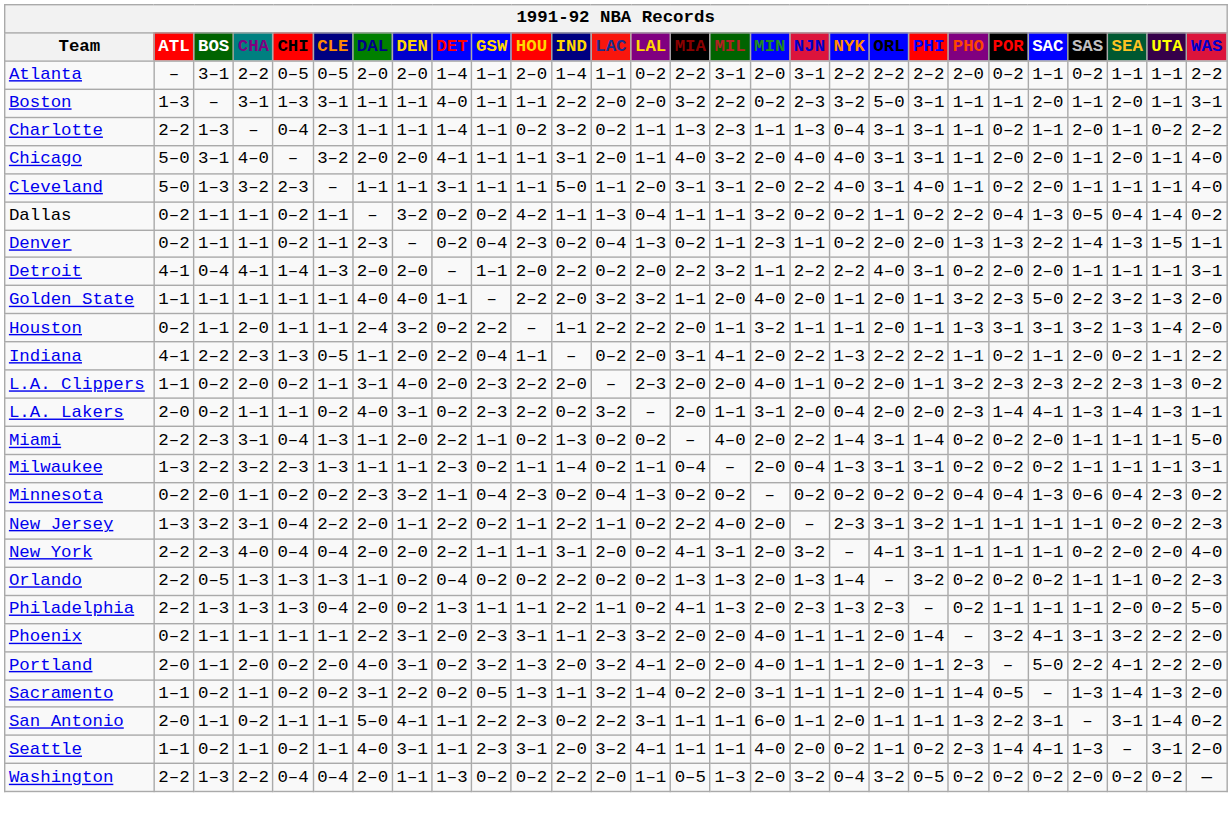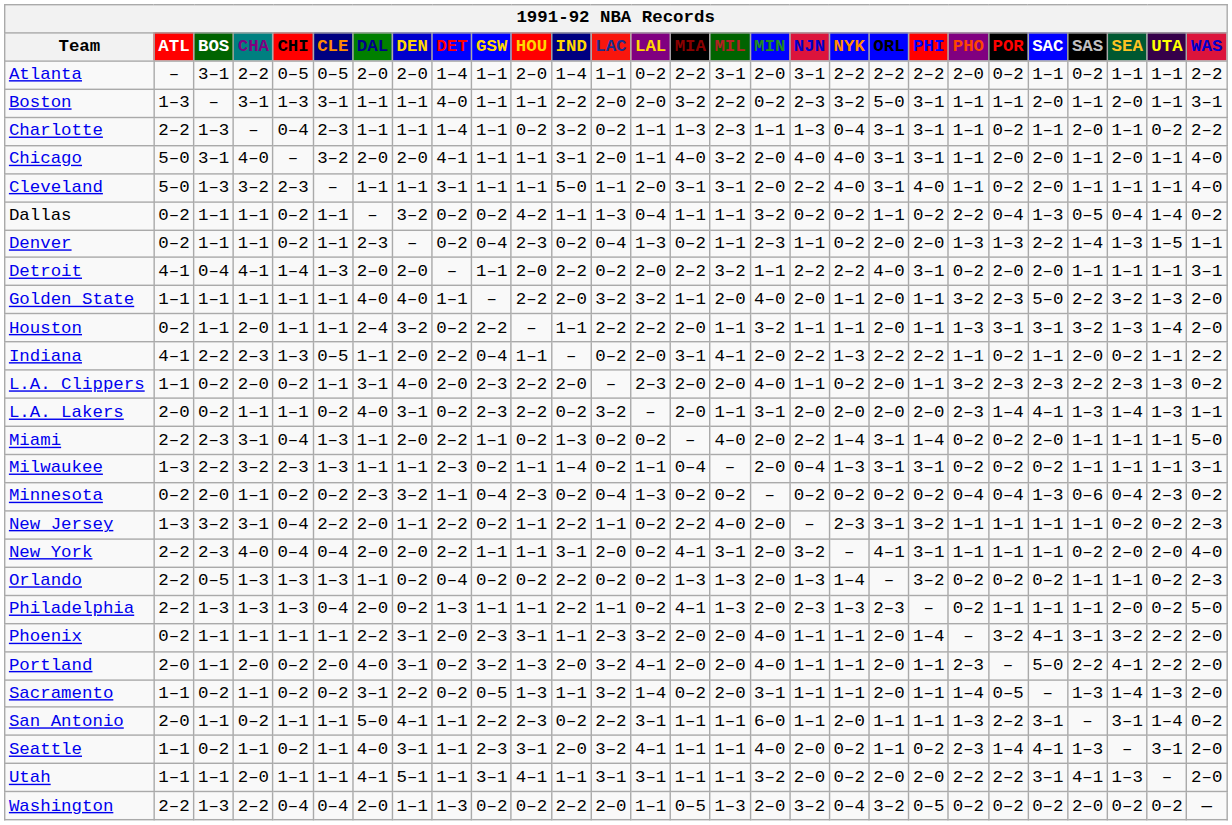 <table class="wikitable" style="font-size:95%; text-align:center;">
 <tr>
 <th colspan=28>1991-92 NBA Records</th>
 </tr>
 <tr>
 <th width=100>Team</th>
 <th style="background:#FF0000;color:#FFFFFF;width=35">ATL</th>
 <th style="background:#006400;color:#FFFFFF;width=35">BOS</th>
 <th style="background:#008080;color:#800080;width=35">CHA</th>
 <th style="background:#FF0000;color:#000000;width=35">CHI</th>
 <th style="background:#000080;color:#FF8C00;width=35">CLE</th>
 <th style="background:#008000;color:#00008B;width=35">DAL</th>
 <th style="background:#0000CD;color:#FFD700;width=35">DEN</th>
 <th style="background:#0000FF;color:#FF0000;width=35">DET</th>
 <th style="background:#0000FF;color:#FFD700;width=35">GSW</th>
 <th style="background:#FF0000;color:#FFD700;width=35">HOU</th>
 <th style="background:#000080;color:#FFD700;width=35">IND</th>
 <th style="background:#F9160D;color:#1A2E8B;width=35">LAC</th>
 <th style="background:#800080;color:#FFD700;width=35">LAL</th>
 <th style="background:#000000;color:#8B0000;width=35">MIA</th>
 <th style="background:#006400;color:#B22222;width=35">MIL</th>
 <th style="background:#0000FF;color:#228B22;width=35">MIN</th>
 <th style="background:#DC143C;color:#0000CD;width=35">NJN</th>
 <th style="background:#0000FF;color:#FF8C00;width=35">NYK</th>
 <th style="background:#0000FF;color:#000000;width=35">ORL</th>
 <th style="background:#FF0000;color:#0000FF;width=35">PHI</th>
 <th style="background:#800080;color:#FF4500;width=35">PHO</th>
 <th style="background:#000000;color:#FF0000;width=35">POR</th>
 <th style="background:#0000FF;color:#FFFFFF;width=35">SAC</th>
 <th style="background:#000000;color:#C0C0C0;width=35">SAS</th>
 <th style="background:#005831;color:#FFC322;width=35">SEA</th>
 <th style="background:#36004A;color:#FFFF00;width=35">UTA</th>
 <th style="background:#DC143C;color:#0000CD;width=35">WAS</th>
 </tr>
 <tr>
 <td style="text-align:left;"><a href='#'>Atlanta</a></td>
 <td>–</td>
 <td>3–1</td>
 <td>2–2</td>
 <td>0–5</td>
 <td>0–5</td>
 <td>2–0</td>
 <td>2–0</td>
 <td>1–4</td>
 <td>1–1</td>
 <td>2–0</td>
 <td>1–4</td>
 <td>1–1</td>
 <td>0–2</td>
 <td>2–2</td>
 <td>3–1</td>
 <td>2–0</td>
 <td>3–1</td>
 <td>2–2</td>
 <td>2–2</td>
 <td>2–2</td>
 <td>2–0</td>
 <td>0–2</td>
 <td>1–1</td>
 <td>0–2</td>
 <td>1–1</td>
 <td>1–1</td>
 <td>2–2</td>
 </tr>
 <tr>
 <td style="text-align:left;"><a href='#'>Boston</a></td>
 <td>1–3</td>
 <td>–</td>
 <td>3–1</td>
 <td>1–3</td>
 <td>3–1</td>
 <td>1–1</td>
 <td>1–1</td>
 <td>4–0</td>
 <td>1–1</td>
 <td>1–1</td>
 <td>2–2</td>
 <td>2–0</td>
 <td>2–0</td>
 <td>3–2</td>
 <td>2–2</td>
 <td>0–2</td>
 <td>2–3</td>
 <td>3–2</td>
 <td>5–0</td>
 <td>3–1</td>
 <td>1–1</td>
 <td>1–1</td>
 <td>2–0</td>
 <td>1–1</td>
 <td>2–0</td>
 <td>1–1</td>
 <td>3–1</td>
 </tr>
 <tr>
 <td style="text-align:left;"><a href='#'>Charlotte</a></td>
 <td>2–2</td>
 <td>1–3</td>
 <td>–</td>
 <td>0–4</td>
 <td>2–3</td>
 <td>1–1</td>
 <td>1–1</td>
 <td>1–4</td>
 <td>1–1</td>
 <td>0–2</td>
 <td>3–2</td>
 <td>0–2</td>
 <td>1–1</td>
 <td>1–3</td>
 <td>2–3</td>
 <td>1–1</td>
 <td>1–3</td>
 <td>0–4</td>
 <td>3–1</td>
 <td>3–1</td>
 <td>1–1</td>
 <td>0–2</td>
 <td>1–1</td>
 <td>2–0</td>
 <td>1–1</td>
 <td>0–2</td>
 <td>2–2</td>
 </tr>
 <tr>
 <td style="text-align:left;"><a href='#'>Chicago</a></td>
 <td>5–0</td>
 <td>3–1</td>
 <td>4–0</td>
 <td>–</td>
 <td>3–2</td>
 <td>2–0</td>
 <td>2–0</td>
 <td>4–1</td>
 <td>1–1</td>
 <td>1–1</td>
 <td>3–1</td>
 <td>2–0</td>
 <td>1–1</td>
 <td>4–0</td>
 <td>3–2</td>
 <td>2–0</td>
 <td>4–0</td>
 <td>4–0</td>
 <td>3–1</td>
 <td>3–1</td>
 <td>1–1</td>
 <td>2–0</td>
 <td>2–0</td>
 <td>1–1</td>
 <td>2–0</td>
 <td>1–1</td>
 <td>4–0</td>
 </tr>
 <tr>
 <td style="text-align:left;"><a href='#'>Cleveland</a></td>
 <td>5–0</td>
 <td>1–3</td>
 <td>3–2</td>
 <td>2–3</td>
 <td>–</td>
 <td>1–1</td>
 <td>1–1</td>
 <td>3–1</td>
 <td>1–1</td>
 <td>1–1</td>
 <td>5–0</td>
 <td>1–1</td>
 <td>2–0</td>
 <td>3–1</td>
 <td>3–1</td>
 <td>2–0</td>
 <td>2–2</td>
 <td>4–0</td>
 <td>3–1</td>
 <td>4–0</td>
 <td>1–1</td>
 <td>0–2</td>
 <td>2–0</td>
 <td>1–1</td>
 <td>1–1</td>
 <td>1–1</td>
 <td>4–0</td>
 </tr>
 <tr>
 <td style="text-align:left;">Dallas</td>
 <td>0–2</td>
 <td>1–1</td>
 <td>1–1</td>
 <td>0–2</td>
 <td>1–1</td>
 <td>–</td>
 <td>3–2</td>
 <td>0–2</td>
 <td>0–2</td>
 <td>4–2</td>
 <td>1–1</td>
 <td>1–3</td>
 <td>0–4</td>
 <td>1–1</td>
 <td>1–1</td>
 <td>3–2</td>
 <td>0–2</td>
 <td>0–2</td>
 <td>1–1</td>
 <td>0–2</td>
 <td>2–2</td>
 <td>0–4</td>
 <td>1–3</td>
 <td>0–5</td>
 <td>0–4</td>
 <td>1–4</td>
 <td>0–2</td>
 </tr>
 <tr>
 <td style="text-align:left;"><a href='#'>Denver</a></td>
 <td>0–2</td>
 <td>1–1</td>
 <td>1–1</td>
 <td>0–2</td>
 <td>1–1</td>
 <td>2–3</td>
 <td>–</td>
 <td>0–2</td>
 <td>0–4</td>
 <td>2–3</td>
 <td>0–2</td>
 <td>0–4</td>
 <td>1–3</td>
 <td>0–2</td>
 <td>1–1</td>
 <td>2–3</td>
 <td>1–1</td>
 <td>0–2</td>
 <td>2–0</td>
 <td>2–0</td>
 <td>1–3</td>
 <td>1–3</td>
 <td>2–2</td>
 <td>1–4</td>
 <td>1–3</td>
 <td>1–5</td>
 <td>1–1</td>
 </tr>
 <tr>
 <td style="text-align:left;"><a href='#'>Detroit</a></td>
 <td>4–1</td>
 <td>0–4</td>
 <td>4–1</td>
 <td>1–4</td>
 <td>1–3</td>
 <td>2–0</td>
 <td>2–0</td>
 <td>–</td>
 <td>1–1</td>
 <td>2–0</td>
 <td>2–2</td>
 <td>0–2</td>
 <td>2–0</td>
 <td>2–2</td>
 <td>3–2</td>
 <td>1–1</td>
 <td>2–2</td>
 <td>2–2</td>
 <td>4–0</td>
 <td>3–1</td>
 <td>0–2</td>
 <td>2–0</td>
 <td>2–0</td>
 <td>1–1</td>
 <td>1–1</td>
 <td>1–1</td>
 <td>3–1</td>
 </tr>
 <tr>
 <td style="text-align:left;"><a href='#'>Golden State</a></td>
 <td>1–1</td>
 <td>1–1</td>
 <td>1–1</td>
 <td>1–1</td>
 <td>1–1</td>
 <td>4–0</td>
 <td>4–0</td>
 <td>1–1</td>
 <td>–</td>
 <td>2–2</td>
 <td>2–0</td>
 <td>3–2</td>
 <td>3–2</td>
 <td>1–1</td>
 <td>2–0</td>
 <td>4–0</td>
 <td>2–0</td>
 <td>1–1</td>
 <td>2–0</td>
 <td>1–1</td>
 <td>3–2</td>
 <td>2–3</td>
 <td>5–0</td>
 <td>2–2</td>
 <td>3–2</td>
 <td>1–3</td>
 <td>2–0</td>
 </tr>
 <tr>
 <td style="text-align:left;"><a href='#'>Houston</a></td>
 <td>0–2</td>
 <td>1–1</td>
 <td>2–0</td>
 <td>1–1</td>
 <td>1–1</td>
 <td>2–4</td>
 <td>3–2</td>
 <td>0–2</td>
 <td>2–2</td>
 <td>–</td>
 <td>1–1</td>
 <td>2–2</td>
 <td>2–2</td>
 <td>2–0</td>
 <td>1–1</td>
 <td>3–2</td>
 <td>1–1</td>
 <td>1–1</td>
 <td>2–0</td>
 <td>1–1</td>
 <td>1–3</td>
 <td>3–1</td>
 <td>3–1</td>
 <td>3–2</td>
 <td>1–3</td>
 <td>1–4</td>
 <td>2–0</td>
 </tr>
 <tr>
 <td style="text-align:left;"><a href='#'>Indiana</a></td>
 <td>4–1</td>
 <td>2–2</td>
 <td>2–3</td>
 <td>1–3</td>
 <td>0–5</td>
 <td>1–1</td>
 <td>2–0</td>
 <td>2–2</td>
 <td>0–4</td>
 <td>1–1</td>
 <td>–</td>
 <td>0–2</td>
 <td>2–0</td>
 <td>3–1</td>
 <td>4–1</td>
 <td>2–0</td>
 <td>2–2</td>
 <td>1–3</td>
 <td>2–2</td>
 <td>2–2</td>
 <td>1–1</td>
 <td>0–2</td>
 <td>1–1</td>
 <td>2–0</td>
 <td>0–2</td>
 <td>1–1</td>
 <td>2–2</td>
 </tr>
 <tr>
 <td style="text-align:left;"><a href='#'>L.A. Clippers</a></td>
 <td>1–1</td>
 <td>0–2</td>
 <td>2–0</td>
 <td>0–2</td>
 <td>1–1</td>
 <td>3–1</td>
 <td>4–0</td>
 <td>2–0</td>
 <td>2–3</td>
 <td>2–2</td>
 <td>2–0</td>
 <td>–</td>
 <td>2–3</td>
 <td>2–0</td>
 <td>2–0</td>
 <td>4–0</td>
 <td>1–1</td>
 <td>0–2</td>
 <td>2–0</td>
 <td>1–1</td>
 <td>3–2</td>
 <td>2–3</td>
 <td>2–3</td>
 <td>2–2</td>
 <td>2–3</td>
 <td>1–3</td>
 <td>0–2</td>
 </tr>
 <tr>
 <td style="text-align:left;"><a href='#'>L.A. Lakers</a></td>
 <td>2–0</td>
 <td>0–2</td>
 <td>1–1</td>
 <td>1–1</td>
 <td>0–2</td>
 <td>4–0</td>
 <td>3–1</td>
 <td>0–2</td>
 <td>2–3</td>
 <td>2–2</td>
 <td>0–2</td>
 <td>3–2</td>
 <td>–</td>
 <td>2–0</td>
 <td>1–1</td>
 <td>3–1</td>
 <td>2–0</td>
-<td>0–4</td>
+<td>2–0</td>
 <td>2–0</td>
 <td>2–0</td>
 <td>2–3</td>
 <td>1–4</td>
 <td>4–1</td>
 <td>1–3</td>
 <td>1–4</td>
 <td>1–3</td>
 <td>1–1</td>
 </tr>
 <tr>
 <td style="text-align:left;"><a href='#'>Miami</a></td>
 <td>2–2</td>
 <td>2–3</td>
 <td>3–1</td>
 <td>0–4</td>
 <td>1–3</td>
 <td>1–1</td>
 <td>2–0</td>
 <td>2–2</td>
 <td>1–1</td>
 <td>0–2</td>
 <td>1–3</td>
 <td>0–2</td>
 <td>0–2</td>
 <td>–</td>
 <td>4–0</td>
 <td>2–0</td>
 <td>2–2</td>
 <td>1–4</td>
 <td>3–1</td>
 <td>1–4</td>
 <td>0–2</td>
 <td>0–2</td>
 <td>2–0</td>
 <td>1–1</td>
 <td>1–1</td>
 <td>1–1</td>
 <td>5–0</td>
 </tr>
 <tr>
 <td style="text-align:left;"><a href='#'>Milwaukee</a></td>
 <td>1–3</td>
 <td>2–2</td>
 <td>3–2</td>
 <td>2–3</td>
 <td>1–3</td>
 <td>1–1</td>
 <td>1–1</td>
 <td>2–3</td>
 <td>0–2</td>
 <td>1–1</td>
 <td>1–4</td>
 <td>0–2</td>
 <td>1–1</td>
 <td>0–4</td>
 <td>–</td>
 <td>2–0</td>
 <td>0–4</td>
 <td>1–3</td>
 <td>3–1</td>
 <td>3–1</td>
 <td>0–2</td>
 <td>0–2</td>
 <td>0–2</td>
 <td>1–1</td>
 <td>1–1</td>
 <td>1–1</td>
 <td>3–1</td>
 </tr>
 <tr>
 <td style="text-align:left;"><a href='#'>Minnesota</a></td>
 <td>0–2</td>
 <td>2–0</td>
 <td>1–1</td>
 <td>0–2</td>
 <td>0–2</td>
 <td>2–3</td>
 <td>3–2</td>
 <td>1–1</td>
 <td>0–4</td>
 <td>2–3</td>
 <td>0–2</td>
 <td>0–4</td>
 <td>1–3</td>
 <td>0–2</td>
 <td>0–2</td>
 <td>–</td>
 <td>0–2</td>
 <td>0–2</td>
 <td>0–2</td>
 <td>0–2</td>
 <td>0–4</td>
 <td>0–4</td>
 <td>1–3</td>
 <td>0–6</td>
 <td>0–4</td>
 <td>2–3</td>
 <td>0–2</td>
 </tr>
 <tr>
 <td style="text-align:left;"><a href='#'>New Jersey</a></td>
 <td>1–3</td>
 <td>3–2</td>
 <td>3–1</td>
 <td>0–4</td>
 <td>2–2</td>
 <td>2–0</td>
 <td>1–1</td>
 <td>2–2</td>
 <td>0–2</td>
 <td>1–1</td>
 <td>2–2</td>
 <td>1–1</td>
 <td>0–2</td>
 <td>2–2</td>
 <td>4–0</td>
 <td>2–0</td>
 <td>–</td>
 <td>2–3</td>
 <td>3–1</td>
 <td>3–2</td>
 <td>1–1</td>
 <td>1–1</td>
 <td>1–1</td>
 <td>1–1</td>
 <td>0–2</td>
 <td>0–2</td>
 <td>2–3</td>
 </tr>
 <tr>
 <td style="text-align:left;"><a href='#'>New York</a></td>
 <td>2–2</td>
 <td>2–3</td>
 <td>4–0</td>
 <td>0–4</td>
 <td>0–4</td>
 <td>2–0</td>
 <td>2–0</td>
 <td>2–2</td>
 <td>1–1</td>
 <td>1–1</td>
 <td>3–1</td>
 <td>2–0</td>
 <td>0–2</td>
 <td>4–1</td>
 <td>3–1</td>
 <td>2–0</td>
 <td>3–2</td>
 <td>–</td>
 <td>4–1</td>
 <td>3–1</td>
 <td>1–1</td>
 <td>1–1</td>
 <td>1–1</td>
 <td>0–2</td>
 <td>2–0</td>
 <td>2–0</td>
 <td>4–0</td>
 </tr>
 <tr>
 <td style="text-align:left;"><a href='#'>Orlando</a></td>
 <td>2–2</td>
 <td>0–5</td>
 <td>1–3</td>
 <td>1–3</td>
 <td>1–3</td>
 <td>1–1</td>
 <td>0–2</td>
 <td>0–4</td>
 <td>0–2</td>
 <td>0–2</td>
 <td>2–2</td>
 <td>0–2</td>
 <td>0–2</td>
 <td>1–3</td>
 <td>1–3</td>
 <td>2–0</td>
 <td>1–3</td>
 <td>1–4</td>
 <td>–</td>
 <td>3–2</td>
 <td>0–2</td>
 <td>0–2</td>
 <td>0–2</td>
 <td>1–1</td>
 <td>1–1</td>
 <td>0–2</td>
 <td>2–3</td>
 </tr>
 <tr>
 <td style="text-align:left;"><a href='#'>Philadelphia</a></td>
 <td>2–2</td>
 <td>1–3</td>
 <td>1–3</td>
 <td>1–3</td>
 <td>0–4</td>
 <td>2–0</td>
 <td>0–2</td>
 <td>1–3</td>
 <td>1–1</td>
 <td>1–1</td>
 <td>2–2</td>
 <td>1–1</td>
 <td>0–2</td>
 <td>4–1</td>
 <td>1–3</td>
 <td>2–0</td>
 <td>2–3</td>
 <td>1–3</td>
 <td>2–3</td>
 <td>–</td>
 <td>0–2</td>
 <td>1–1</td>
 <td>1–1</td>
 <td>1–1</td>
 <td>2–0</td>
 <td>0–2</td>
 <td>5–0</td>
 </tr>
 <tr>
 <td style="text-align:left;"><a href='#'>Phoenix</a></td>
 <td>0–2</td>
 <td>1–1</td>
 <td>1–1</td>
 <td>1–1</td>
 <td>1–1</td>
 <td>2–2</td>
 <td>3–1</td>
 <td>2–0</td>
 <td>2–3</td>
 <td>3–1</td>
 <td>1–1</td>
 <td>2–3</td>
 <td>3–2</td>
 <td>2–0</td>
 <td>2–0</td>
 <td>4–0</td>
 <td>1–1</td>
 <td>1–1</td>
 <td>2–0</td>
 <td>1–4</td>
 <td>–</td>
 <td>3–2</td>
 <td>4–1</td>
 <td>3–1</td>
 <td>3–2</td>
 <td>2–2</td>
 <td>2–0</td>
 </tr>
 <tr>
 <td style="text-align:left;"><a href='#'>Portland</a></td>
 <td>2–0</td>
 <td>1–1</td>
 <td>2–0</td>
 <td>0–2</td>
 <td>2–0</td>
 <td>4–0</td>
 <td>3–1</td>
 <td>0–2</td>
 <td>3–2</td>
 <td>1–3</td>
 <td>2–0</td>
 <td>3–2</td>
 <td>4–1</td>
 <td>2–0</td>
 <td>2–0</td>
 <td>4–0</td>
 <td>1–1</td>
 <td>1–1</td>
 <td>2–0</td>
 <td>1–1</td>
 <td>2–3</td>
 <td>–</td>
 <td>5–0</td>
 <td>2–2</td>
 <td>4–1</td>
 <td>2–2</td>
 <td>2–0</td>
 </tr>
 <tr>
 <td style="text-align:left;"><a href='#'>Sacramento</a></td>
 <td>1–1</td>
 <td>0–2</td>
 <td>1–1</td>
 <td>0–2</td>
 <td>0–2</td>
 <td>3–1</td>
 <td>2–2</td>
 <td>0–2</td>
 <td>0–5</td>
 <td>1–3</td>
 <td>1–1</td>
 <td>3–2</td>
 <td>1–4</td>
 <td>0–2</td>
 <td>2–0</td>
 <td>3–1</td>
 <td>1–1</td>
 <td>1–1</td>
 <td>2–0</td>
 <td>1–1</td>
 <td>1–4</td>
 <td>0–5</td>
 <td>–</td>
 <td>1–3</td>
 <td>1–4</td>
 <td>1–3</td>
 <td>2–0</td>
 </tr>
 <tr>
 <td style="text-align:left;"><a href='#'>San Antonio</a></td>
 <td>2–0</td>
 <td>1–1</td>
 <td>0–2</td>
 <td>1–1</td>
 <td>1–1</td>
 <td>5–0</td>
 <td>4–1</td>
 <td>1–1</td>
 <td>2–2</td>
 <td>2–3</td>
 <td>0–2</td>
 <td>2–2</td>
 <td>3–1</td>
 <td>1–1</td>
 <td>1–1</td>
 <td>6–0</td>
 <td>1–1</td>
 <td>2–0</td>
 <td>1–1</td>
 <td>1–1</td>
 <td>1–3</td>
 <td>2–2</td>
 <td>3–1</td>
 <td>–</td>
 <td>3–1</td>
 <td>1–4</td>
 <td>0–2</td>
 </tr>
 <tr>
 <td style="text-align:left;"><a href='#'>Seattle</a></td>
 <td>1–1</td>
 <td>0–2</td>
 <td>1–1</td>
 <td>0–2</td>
 <td>1–1</td>
 <td>4–0</td>
 <td>3–1</td>
 <td>1–1</td>
 <td>2–3</td>
 <td>3–1</td>
 <td>2–0</td>
 <td>3–2</td>
 <td>4–1</td>
 <td>1–1</td>
 <td>1–1</td>
 <td>4–0</td>
 <td>2–0</td>
 <td>0–2</td>
 <td>1–1</td>
 <td>0–2</td>
 <td>2–3</td>
 <td>1–4</td>
 <td>4–1</td>
 <td>1–3</td>
 <td>–</td>
 <td>3–1</td>
 <td>2–0</td>
 </tr>
 <tr>
+<td style="text-align:left;"><a href='#'>Utah</a></td>
+<td>1–1</td>
+<td>1–1</td>
+<td>2–0</td>
+<td>1–1</td>
+<td>1–1</td>
+<td>4–1</td>
+<td>5–1</td>
+<td>1–1</td>
+<td>3–1</td>
+<td>4–1</td>
+<td>1–1</td>
+<td>3–1</td>
+<td>3–1</td>
+<td>1–1</td>
+<td>1–1</td>
+<td>3–2</td>
+<td>2–0</td>
+<td>0–2</td>
+<td>2–0</td>
+<td>2–0</td>
+<td>2–2</td>
+<td>2–2</td>
+<td>3–1</td>
+<td>4–1</td>
+<td>1–3</td>
+<td>–</td>
+<td>2–0</td>
+</tr>
+<tr>
 <td style="text-align:left;"><a href='#'>Washington</a></td>
 <td>2–2</td>
 <td>1–3</td>
 <td>2–2</td>
 <td>0–4</td>
 <td>0–4</td>
 <td>2–0</td>
 <td>1–1</td>
 <td>1–3</td>
 <td>0–2</td>
 <td>0–2</td>
 <td>2–2</td>
 <td>2–0</td>
 <td>1–1</td>
 <td>0–5</td>
 <td>1–3</td>
 <td>2–0</td>
 <td>3–2</td>
 <td>0–4</td>
 <td>3–2</td>
 <td>0–5</td>
 <td>0–2</td>
 <td>0–2</td>
 <td>0–2</td>
 <td>2–0</td>
 <td>0–2</td>
 <td>0–2</td>
 <td>—</td>
 </tr>
 </table>
